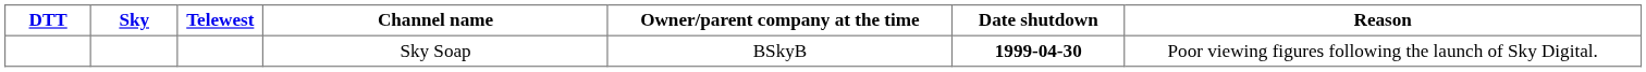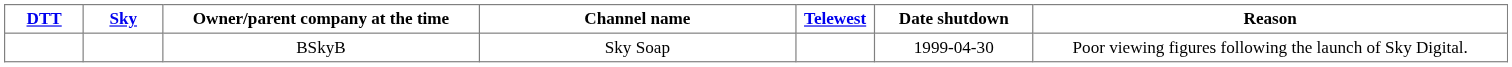 <table class="toccolors sortable" border="1" cellpadding="3" style="border-collapse:collapse; font-size: 90%; text-align:center" width="100%">
 <tr>
 <th width="5%"><a href='#'>DTT</a></th>
 <th width="5%"><a href='#'>Sky</a></th>
+<th width="20%">Owner/parent company at the time</th>
+<th width="20%">Channel name</th>
 <th width="5%"><a href='#'>Telewest</a></th>
-<th width="20%">Channel name</th>
-<th width="20%">Owner/parent company at the time</th>
 <th width="10%">Date shutdown </th>
 <th width="30%">Reason</th>
 </tr>
 <tr>
 <td></td>
 <td></td>
+<td>BSkyB</td>
+<td>Sky Soap</td>
 <td></td>
-<td>Sky Soap</td>
-<td>BSkyB</td>
-<td><strong>1999-04-30</strong></td>
+<td>1999-04-30</td>
 <td>Poor viewing figures following the launch of Sky Digital.</td>
 </tr>
 </table>
